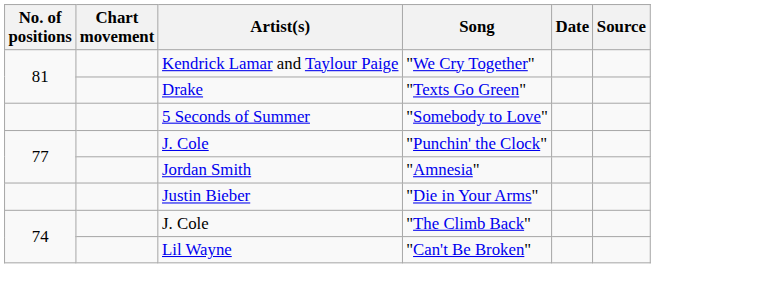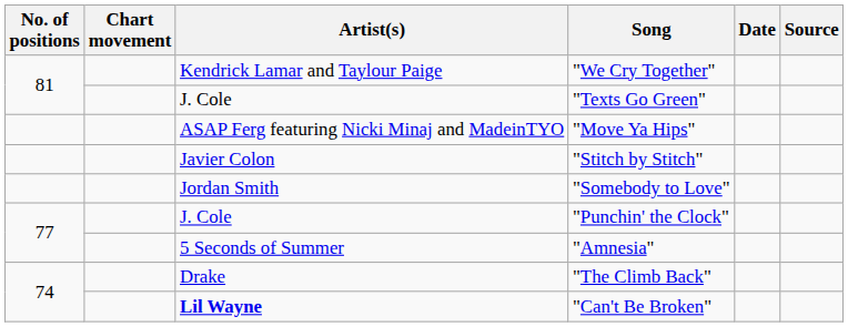 <table class="wikitable">
 <tr>
 <th>No. of<br>positions</th>
 <th>Chart<br>movement</th>
 <th>Artist(s)</th>
 <th>Song</th>
 <th>Date</th>
 <th>Source</th>
 </tr>
 <tr>
 <td rowspan="2" style="text-align:center;">81</td>
 <td></td>
 <td><a href='#'>Kendrick Lamar</a> and <a href='#'>Taylour Paige</a></td>
 <td>"<a href='#'>We Cry Together</a>"</td>
 <td></td>
 <td style="text-align:center;"></td>
 </tr>
 <tr>
 <td></td>
-<td><a href='#'>Drake</a></td>
+<td>J. Cole</td>
 <td>"<a href='#'>Texts Go Green</a>"</td>
 <td></td>
 <td style="text-align:center;"></td>
 </tr>
 <tr>
 <td></td>
 <td></td>
-<td><a href='#'>5 Seconds of Summer</a></td>
+<td><a href='#'>ASAP Ferg</a> featuring <a href='#'>Nicki Minaj</a> and <a href='#'>MadeinTYO</a></td>
+<td>"<a href='#'>Move Ya Hips</a>"</td>
+<td></td>
+<td style="text-align:center;"></td>
+</tr>
+<tr>
+<td></td>
+<td></td>
+<td><a href='#'>Javier Colon</a></td>
+<td>"<a href='#'>Stitch by Stitch</a>"</td>
+<td></td>
+<td style="text-align:center;"></td>
+</tr>
+<tr>
+<td></td>
+<td></td>
+<td><a href='#'>Jordan Smith</a></td>
 <td>"<a href='#'>Somebody to Love</a>"</td>
 <td></td>
 <td style="text-align:center;"></td>
 </tr>
 <tr>
 <td rowspan="2" style="text-align:center;">77</td>
 <td></td>
 <td><a href='#'>J. Cole</a></td>
 <td>"<a href='#'>Punchin' the Clock</a>"</td>
 <td></td>
 <td style="text-align:center;"></td>
 </tr>
 <tr>
 <td></td>
-<td><a href='#'>Jordan Smith</a></td>
+<td><a href='#'>5 Seconds of Summer</a></td>
 <td>"<a href='#'>Amnesia</a>"</td>
-<td></td>
-<td style="text-align:center;"></td>
-</tr>
-<tr>
-<td></td>
-<td></td>
-<td><a href='#'>Justin Bieber</a></td>
-<td>"<a href='#'>Die in Your Arms</a>"</td>
 <td></td>
 <td style="text-align:center;"></td>
 </tr>
 <tr>
 <td rowspan="2" style="text-align:center;">74</td>
 <td></td>
-<td>J. Cole</td>
+<td><a href='#'>Drake</a></td>
 <td>"<a href='#'>The Climb Back</a>"</td>
 <td></td>
 <td style="text-align:center;"></td>
 </tr>
 <tr>
 <td></td>
-<td><a href='#'>Lil Wayne</a></td>
+<td><strong><a href='#'>Lil Wayne</a></strong></td>
 <td>"<a href='#'>Can't Be Broken</a>"</td>
 <td></td>
 <td style="text-align:center;"></td>
 </tr>
 </table>
